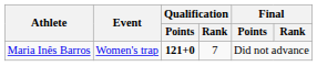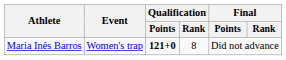 <table class="wikitable" style="font-size:90%">
 <tr>
 <th rowspan="2">Athlete</th>
 <th rowspan="2">Event</th>
 <th colspan=2>Qualification</th>
 <th colspan=2>Final</th>
 </tr>
 <tr style="font-size:95%">
 <th>Points</th>
 <th>Rank</th>
 <th>Points</th>
 <th>Rank</th>
 </tr>
 <tr align=center>
 <td align=left><a href='#'>Maria Inês Barros</a></td>
 <td align=left><a href='#'>Women's trap</a></td>
 <td><strong>121+0</strong></td>
-<td>7</td>
+<td>8</td>
 <td colspan=2>Did not advance</td>
 </tr>
 </table>
